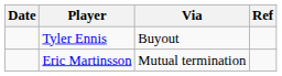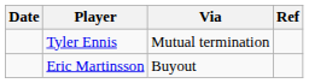 <table class="wikitable">
 <tr>
 <th>Date</th>
 <th>Player</th>
 <th>Via</th>
 <th>Ref</th>
 </tr>
 <tr>
 <td></td>
 <td><a href='#'>Tyler Ennis</a></td>
-<td>Buyout</td>
+<td>Mutual termination</td>
 <td></td>
 </tr>
 <tr>
 <td></td>
 <td><a href='#'>Eric Martinsson</a></td>
-<td>Mutual termination</td>
+<td>Buyout</td>
 <td></td>
 </tr>
 </table>
